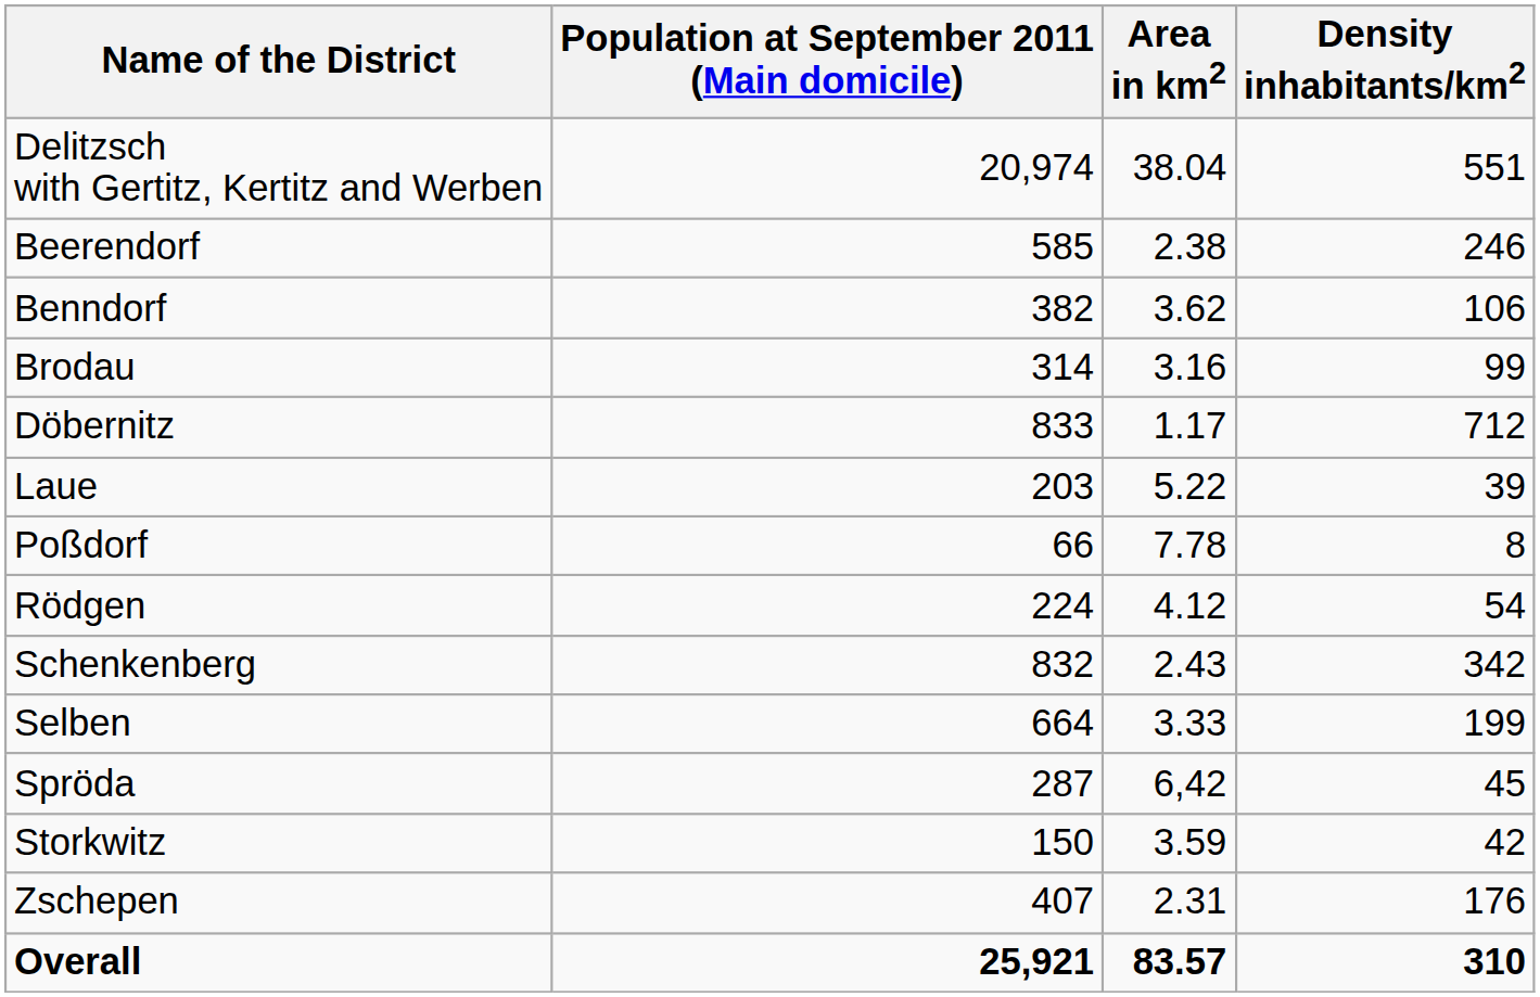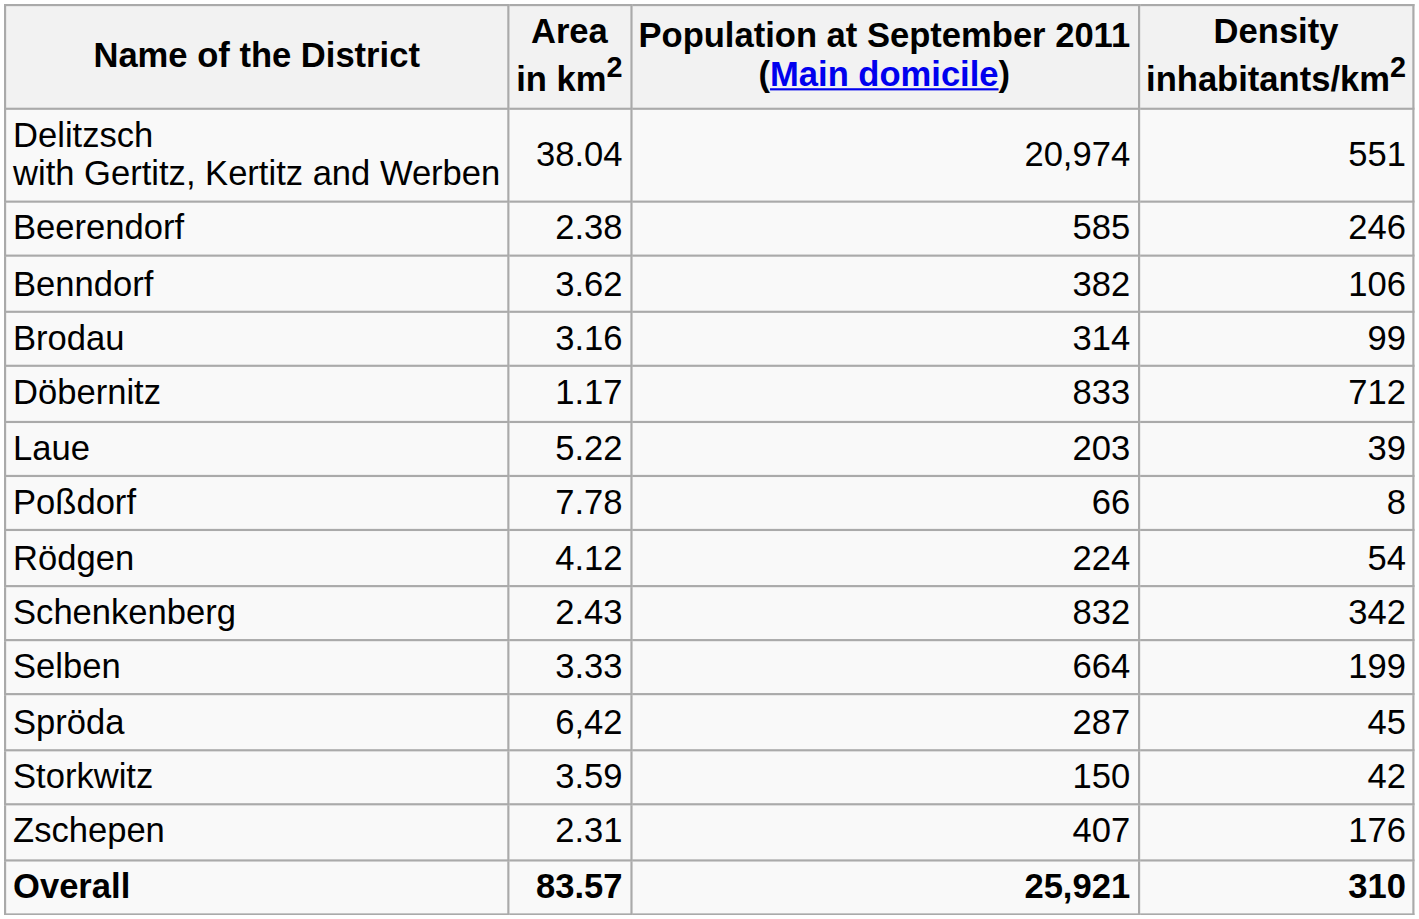 <table class="wikitable sortable" style="text-align:right">
 <tr>
 <th>Name of the District</th>
+<th>Area<br> in km<sup>2</sup></th>
 <th>Population at September 2011<br> (<a href='#'>Main domicile</a>)</th>
-<th>Area<br> in km<sup>2</sup></th>
 <th>Density<br>inhabitants/km<sup>2</sup></th>
 </tr>
 <tr>
 <td align="left">Delitzsch <br> with Gertitz, Kertitz and Werben</td>
+<td>38.04</td>
 <td>20,974</td>
-<td>38.04</td>
 <td>551</td>
 </tr>
 <tr>
 <td align="left">Beerendorf</td>
+<td>2.38</td>
 <td>585</td>
-<td>2.38</td>
 <td>246</td>
 </tr>
 <tr>
 <td align="left">Benndorf</td>
+<td>3.62</td>
 <td>382</td>
-<td>3.62</td>
 <td>106</td>
 </tr>
 <tr>
 <td align="left">Brodau</td>
+<td>3.16</td>
 <td>314</td>
-<td>3.16</td>
 <td>99</td>
 </tr>
 <tr>
 <td align="left">Döbernitz</td>
+<td>1.17</td>
 <td>833</td>
-<td>1.17</td>
 <td>712</td>
 </tr>
 <tr>
 <td align="left">Laue</td>
+<td>5.22</td>
 <td>203</td>
-<td>5.22</td>
 <td>39</td>
 </tr>
 <tr>
 <td align="left">Poßdorf</td>
+<td>7.78</td>
 <td>66</td>
-<td>7.78</td>
 <td>8</td>
 </tr>
 <tr>
 <td align="left">Rödgen</td>
+<td>4.12</td>
 <td>224</td>
-<td>4.12</td>
 <td>54</td>
 </tr>
 <tr>
 <td align="left">Schenkenberg</td>
+<td>2.43</td>
 <td>832</td>
-<td>2.43</td>
 <td>342</td>
 </tr>
 <tr>
 <td align="left">Selben</td>
+<td>3.33</td>
 <td>664</td>
-<td>3.33</td>
 <td>199</td>
 </tr>
 <tr>
 <td align="left">Spröda</td>
+<td>6,42</td>
 <td>287</td>
-<td>6,42</td>
 <td>45</td>
 </tr>
 <tr>
 <td align="left">Storkwitz</td>
+<td>3.59</td>
 <td>150</td>
-<td>3.59</td>
 <td>42</td>
 </tr>
 <tr>
 <td align="left">Zschepen</td>
+<td>2.31</td>
 <td>407</td>
-<td>2.31</td>
 <td>176</td>
 </tr>
 <tr>
 <td align="left"><strong>Overall</strong></td>
+<td><strong>83.57</strong></td>
 <td><strong>25,921</strong></td>
-<td><strong>83.57</strong></td>
 <td><strong>310</strong></td>
 </tr>
 </table>
